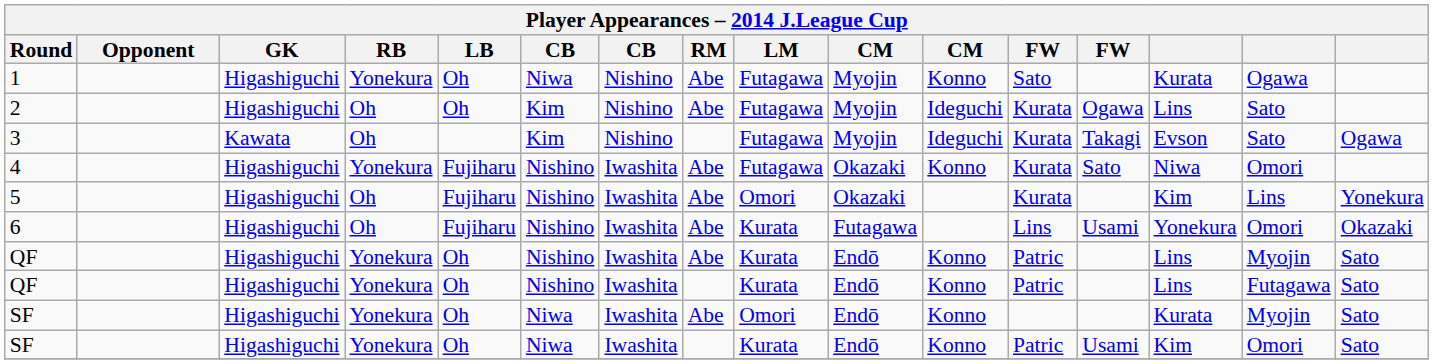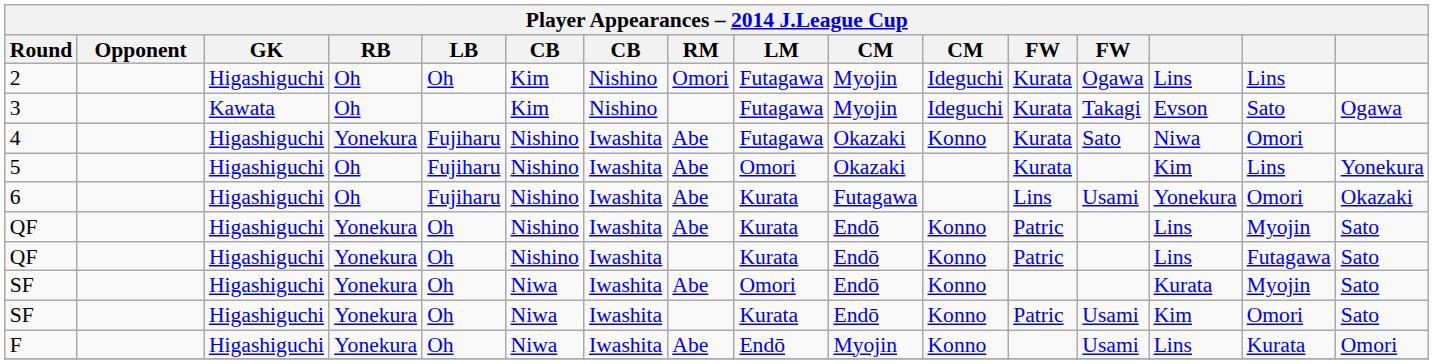 <table class="wikitable"  style="text-align:left; line-height:90%; font-size:90%; width:60%;">
 <tr>
 <th colspan=16>Player Appearances – <a href='#'>2014 J.League Cup</a></th>
 </tr>
 <tr>
 <th style="width:5%;">Round</th>
 <th style="width:20%;">Opponent</th>
 <th style="width:5%;">GK</th>
 <th style="width:5%;">RB</th>
 <th style="width:5%;">LB</th>
 <th style="width:5%;">CB</th>
 <th style="width:5%;">CB</th>
 <th style="width:5%;">RM</th>
 <th style="width:5%;">LM</th>
 <th style="width:5%;">CM</th>
 <th style="width:5%;">CM</th>
 <th style="width:5%;">FW</th>
 <th style="width:5%;">FW</th>
 <th style="width:5%;"></th>
 <th style="width:5%;"></th>
 <th style="width:5%;"></th>
 </tr>
 <tr>
-<td align=centre>1</td>
-<td align=left></td>
-<td><a href='#'>Higashiguchi</a></td>
-<td><a href='#'>Yonekura</a></td>
-<td><a href='#'>Oh</a></td>
-<td><a href='#'>Niwa</a></td>
-<td><a href='#'>Nishino</a></td>
-<td><a href='#'>Abe</a></td>
-<td><a href='#'>Futagawa</a></td>
-<td><a href='#'>Myojin</a></td>
-<td><a href='#'>Konno</a></td>
-<td><a href='#'>Sato</a></td>
-<td></td>
-<td><a href='#'>Kurata</a></td>
-<td><a href='#'>Ogawa</a></td>
-<td></td>
-</tr>
-<tr>
 <td align=centre>2</td>
 <td align=left></td>
 <td><a href='#'>Higashiguchi</a></td>
 <td><a href='#'>Oh</a></td>
 <td><a href='#'>Oh</a></td>
 <td><a href='#'>Kim</a></td>
 <td><a href='#'>Nishino</a></td>
-<td><a href='#'>Abe</a></td>
+<td><a href='#'>Omori</a></td>
 <td><a href='#'>Futagawa</a></td>
 <td><a href='#'>Myojin</a></td>
 <td><a href='#'>Ideguchi</a></td>
 <td><a href='#'>Kurata</a></td>
 <td><a href='#'>Ogawa</a></td>
 <td><a href='#'>Lins</a></td>
-<td><a href='#'>Sato</a></td>
+<td><a href='#'>Lins</a></td>
 <td></td>
 </tr>
 <tr>
 <td align=centre>3</td>
 <td align=left></td>
 <td><a href='#'>Kawata</a></td>
 <td><a href='#'>Oh</a></td>
 <td></td>
 <td><a href='#'>Kim</a></td>
 <td><a href='#'>Nishino</a></td>
 <td></td>
 <td><a href='#'>Futagawa</a></td>
 <td><a href='#'>Myojin</a></td>
 <td><a href='#'>Ideguchi</a></td>
 <td><a href='#'>Kurata</a></td>
 <td><a href='#'>Takagi</a></td>
 <td><a href='#'>Evson</a></td>
 <td><a href='#'>Sato</a></td>
 <td><a href='#'>Ogawa</a></td>
 </tr>
 <tr>
 <td align=centre>4</td>
 <td align=left></td>
 <td><a href='#'>Higashiguchi</a></td>
 <td><a href='#'>Yonekura</a></td>
 <td><a href='#'>Fujiharu</a></td>
 <td><a href='#'>Nishino</a></td>
 <td><a href='#'>Iwashita</a></td>
 <td><a href='#'>Abe</a></td>
 <td><a href='#'>Futagawa</a></td>
 <td><a href='#'>Okazaki</a></td>
 <td><a href='#'>Konno</a></td>
 <td><a href='#'>Kurata</a></td>
 <td><a href='#'>Sato</a></td>
 <td><a href='#'>Niwa</a></td>
 <td><a href='#'>Omori</a></td>
 <td></td>
 </tr>
 <tr>
 <td align=centre>5</td>
 <td align=left></td>
 <td><a href='#'>Higashiguchi</a></td>
 <td><a href='#'>Oh</a></td>
 <td><a href='#'>Fujiharu</a></td>
 <td><a href='#'>Nishino</a></td>
 <td><a href='#'>Iwashita</a></td>
 <td><a href='#'>Abe</a></td>
 <td><a href='#'>Omori</a></td>
 <td><a href='#'>Okazaki</a></td>
 <td></td>
 <td><a href='#'>Kurata</a></td>
 <td></td>
 <td><a href='#'>Kim</a></td>
 <td><a href='#'>Lins</a></td>
 <td><a href='#'>Yonekura</a></td>
 </tr>
 <tr>
 <td align=centre>6</td>
 <td align=left></td>
 <td><a href='#'>Higashiguchi</a></td>
 <td><a href='#'>Oh</a></td>
 <td><a href='#'>Fujiharu</a></td>
 <td><a href='#'>Nishino</a></td>
 <td><a href='#'>Iwashita</a></td>
 <td><a href='#'>Abe</a></td>
 <td><a href='#'>Kurata</a></td>
 <td><a href='#'>Futagawa</a></td>
 <td></td>
 <td><a href='#'>Lins</a></td>
 <td><a href='#'>Usami</a></td>
 <td><a href='#'>Yonekura</a></td>
 <td><a href='#'>Omori</a></td>
 <td><a href='#'>Okazaki</a></td>
 </tr>
 <tr>
 <td align=centre>QF</td>
 <td align=left></td>
 <td><a href='#'>Higashiguchi</a></td>
 <td><a href='#'>Yonekura</a></td>
 <td><a href='#'>Oh</a></td>
 <td><a href='#'>Nishino</a></td>
 <td><a href='#'>Iwashita</a></td>
 <td><a href='#'>Abe</a></td>
 <td><a href='#'>Kurata</a></td>
 <td><a href='#'>Endō</a></td>
 <td><a href='#'>Konno</a></td>
 <td><a href='#'>Patric</a></td>
 <td></td>
 <td><a href='#'>Lins</a></td>
 <td><a href='#'>Myojin</a></td>
 <td><a href='#'>Sato</a></td>
 </tr>
 <tr>
 <td align=centre>QF</td>
 <td align=left></td>
 <td><a href='#'>Higashiguchi</a></td>
 <td><a href='#'>Yonekura</a></td>
 <td><a href='#'>Oh</a></td>
 <td><a href='#'>Nishino</a></td>
 <td><a href='#'>Iwashita</a></td>
 <td></td>
 <td><a href='#'>Kurata</a></td>
 <td><a href='#'>Endō</a></td>
 <td><a href='#'>Konno</a></td>
 <td><a href='#'>Patric</a></td>
 <td></td>
 <td><a href='#'>Lins</a></td>
 <td><a href='#'>Futagawa</a></td>
 <td><a href='#'>Sato</a></td>
 </tr>
 <tr>
 <td align=centre>SF</td>
 <td align=left></td>
 <td><a href='#'>Higashiguchi</a></td>
 <td><a href='#'>Yonekura</a></td>
 <td><a href='#'>Oh</a></td>
 <td><a href='#'>Niwa</a></td>
 <td><a href='#'>Iwashita</a></td>
 <td><a href='#'>Abe</a></td>
 <td><a href='#'>Omori</a></td>
 <td><a href='#'>Endō</a></td>
 <td><a href='#'>Konno</a></td>
 <td></td>
 <td></td>
 <td><a href='#'>Kurata</a></td>
 <td><a href='#'>Myojin</a></td>
 <td><a href='#'>Sato</a></td>
 </tr>
 <tr>
 <td align=centre>SF</td>
 <td align=left></td>
 <td><a href='#'>Higashiguchi</a></td>
 <td><a href='#'>Yonekura</a></td>
 <td><a href='#'>Oh</a></td>
 <td><a href='#'>Niwa</a></td>
 <td><a href='#'>Iwashita</a></td>
 <td></td>
 <td><a href='#'>Kurata</a></td>
 <td><a href='#'>Endō</a></td>
 <td><a href='#'>Konno</a></td>
 <td><a href='#'>Patric</a></td>
 <td><a href='#'>Usami</a></td>
 <td><a href='#'>Kim</a></td>
 <td><a href='#'>Omori</a></td>
 <td><a href='#'>Sato</a></td>
 </tr>
 <tr>
+<td align=centre>F</td>
+<td align=left></td>
+<td><a href='#'>Higashiguchi</a></td>
+<td><a href='#'>Yonekura</a></td>
+<td><a href='#'>Oh</a></td>
+<td><a href='#'>Niwa</a></td>
+<td><a href='#'>Iwashita</a></td>
+<td><a href='#'>Abe</a></td>
+<td><a href='#'>Endō</a></td>
+<td><a href='#'>Myojin</a></td>
+<td><a href='#'>Konno</a></td>
+<td></td>
+<td><a href='#'>Usami</a></td>
+<td><a href='#'>Lins</a></td>
+<td><a href='#'>Kurata</a></td>
+<td><a href='#'>Omori</a></td>
+</tr>
+<tr>
 </tr>
 </table>
